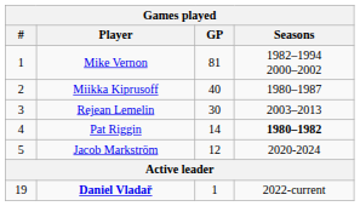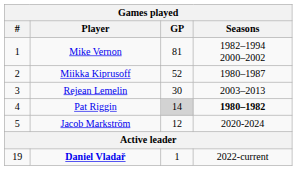 <table class="wikitable" style="text-align: center; font-size: 95%" width="70%">
 <tr>
 <th colspan="4">Games played</th>
 </tr>
 <tr>
 <th>#</th>
 <th>Player</th>
 <th>GP</th>
 <th>Seasons</th>
 </tr>
 <tr>
 <td>1</td>
 <td><a href='#'>Mike Vernon</a></td>
 <td>81</td>
 <td>1982–1994<br>2000–2002</td>
 </tr>
 <tr>
 <td>2</td>
 <td><a href='#'>Miikka Kiprusoff</a></td>
-<td>40</td>
+<td>52</td>
 <td>1980–1987</td>
 </tr>
 <tr>
 <td>3</td>
 <td><a href='#'>Rejean Lemelin</a></td>
 <td>30</td>
 <td>2003–2013</td>
 </tr>
 <tr>
 <td>4</td>
 <td><a href='#'>Pat Riggin</a></td>
-<td>14</td>
+<td style="background: lightgrey;">14</td>
 <td><strong>1980–1982</strong></td>
 </tr>
 <tr>
 <td>5</td>
 <td><a href='#'>Jacob Markström</a></td>
 <td>12</td>
 <td>2020-2024</td>
 </tr>
 <tr>
 <th colspan="4">Active leader</th>
 </tr>
 <tr>
 <td>19</td>
 <td><strong><a href='#'>Daniel Vladař</a></strong></td>
 <td>1</td>
 <td>2022-current</td>
 </tr>
 </table>
